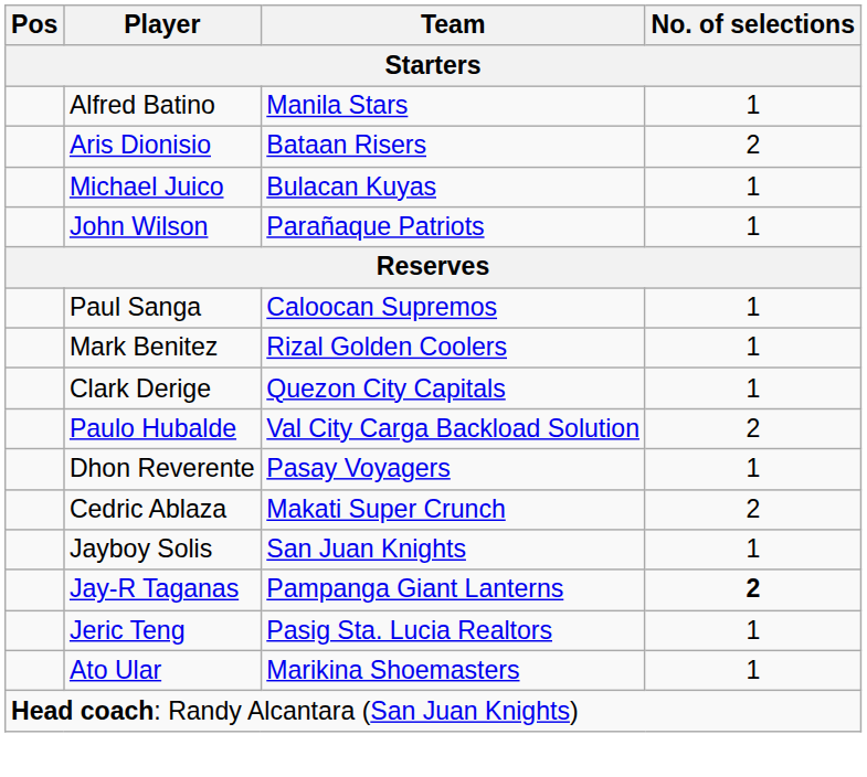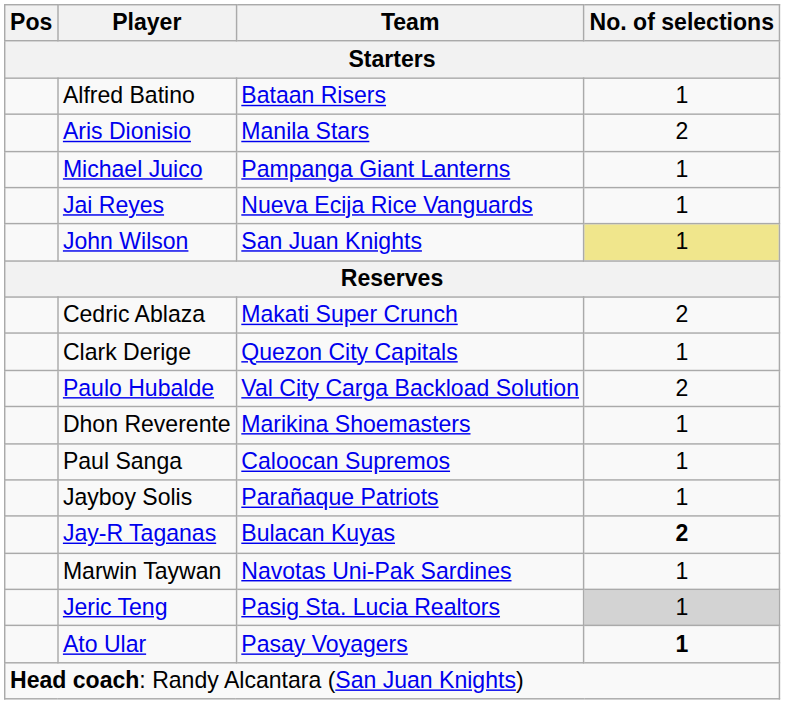 <table class="wikitable">
 <tr>
 <th>Pos</th>
 <th>Player</th>
 <th>Team</th>
 <th>No. of selections</th>
 </tr>
 <tr>
 <th scope="col" colspan="4">Starters</th>
 </tr>
 <tr>
 <td></td>
 <td>Alfred Batino</td>
-<td><a href='#'>Manila Stars</a></td>
+<td><a href='#'>Bataan Risers</a></td>
 <td align=center>1</td>
 </tr>
 <tr>
 <td></td>
 <td><a href='#'>Aris Dionisio</a></td>
-<td><a href='#'>Bataan Risers</a></td>
+<td><a href='#'>Manila Stars</a></td>
 <td align=center>2</td>
 </tr>
 <tr>
 <td></td>
 <td><a href='#'>Michael Juico</a></td>
-<td><a href='#'>Bulacan Kuyas</a></td>
+<td><a href='#'>Pampanga Giant Lanterns</a></td>
+<td align=center>1</td>
+</tr>
+<tr>
+<td></td>
+<td><a href='#'>Jai Reyes</a></td>
+<td><a href='#'>Nueva Ecija Rice Vanguards</a></td>
 <td align=center>1</td>
 </tr>
 <tr>
 <td></td>
 <td><a href='#'>John Wilson</a></td>
-<td><a href='#'>Parañaque Patriots</a></td>
-<td align=center>1</td>
+<td><a href='#'>San Juan Knights</a></td>
+<td align=center style="background: khaki;">1</td>
 </tr>
 <tr>
 <th scope="col" colspan="4">Reserves</th>
 </tr>
 <tr>
 <td></td>
-<td>Paul Sanga</td>
-<td><a href='#'>Caloocan Supremos</a></td>
-<td align=center>1</td>
-</tr>
-<tr>
-<td></td>
-<td>Mark Benitez</td>
-<td><a href='#'>Rizal Golden Coolers</a></td>
-<td align=center>1</td>
+<td>Cedric Ablaza</td>
+<td><a href='#'>Makati Super Crunch</a></td>
+<td align=center>2</td>
 </tr>
 <tr>
 <td></td>
 <td>Clark Derige</td>
 <td><a href='#'>Quezon City Capitals</a></td>
 <td align=center>1</td>
 </tr>
 <tr>
 <td></td>
 <td><a href='#'>Paulo Hubalde</a></td>
 <td><a href='#'>Val City Carga Backload Solution</a></td>
 <td align=center>2</td>
 </tr>
 <tr>
 <td></td>
 <td>Dhon Reverente</td>
-<td><a href='#'>Pasay Voyagers</a></td>
+<td><a href='#'>Marikina Shoemasters</a></td>
 <td align=center>1</td>
 </tr>
 <tr>
 <td></td>
-<td>Cedric Ablaza</td>
-<td><a href='#'>Makati Super Crunch</a></td>
-<td align=center>2</td>
+<td>Paul Sanga</td>
+<td><a href='#'>Caloocan Supremos</a></td>
+<td align=center>1</td>
 </tr>
 <tr>
 <td></td>
 <td>Jayboy Solis</td>
-<td><a href='#'>San Juan Knights</a></td>
+<td><a href='#'>Parañaque Patriots</a></td>
 <td align=center>1</td>
 </tr>
 <tr>
 <td></td>
 <td><a href='#'>Jay-R Taganas</a></td>
-<td><a href='#'>Pampanga Giant Lanterns</a></td>
+<td><a href='#'>Bulacan Kuyas</a></td>
 <td align=center><strong>2</strong></td>
+</tr>
+<tr>
+<td></td>
+<td>Marwin Taywan</td>
+<td><a href='#'>Navotas Uni-Pak Sardines</a></td>
+<td align=center>1</td>
 </tr>
 <tr>
 <td></td>
 <td><a href='#'>Jeric Teng</a></td>
 <td><a href='#'>Pasig Sta. Lucia Realtors</a></td>
-<td align=center>1</td>
+<td align=center style="background: lightgrey;">1</td>
 </tr>
 <tr>
 <td></td>
 <td><a href='#'>Ato Ular</a></td>
-<td><a href='#'>Marikina Shoemasters</a></td>
-<td align=center>1</td>
+<td><a href='#'>Pasay Voyagers</a></td>
+<td align=center><strong>1</strong></td>
 </tr>
 <tr>
 <td colspan="4"><strong>Head coach</strong>: Randy Alcantara (<a href='#'>San Juan Knights</a>)</td>
 </tr>
 </table>
